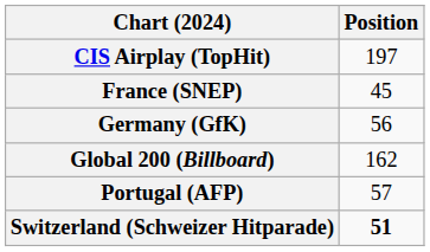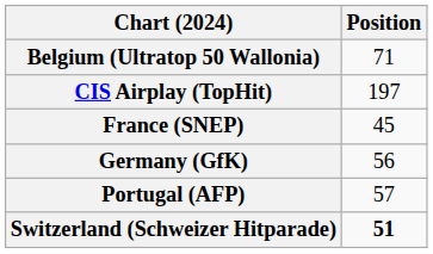 <table class="wikitable sortable plainrowheaders" style="text-align:center">
 <tr>
 <th scope="col">Chart (2024)</th>
 <th scope="col">Position</th>
+</tr>
+<tr>
+<th scope="row">Belgium (Ultratop 50 Wallonia)</th>
+<td>71</td>
 </tr>
 <tr>
 <th scope="row"><a href='#'>CIS</a> Airplay (TopHit)</th>
 <td>197</td>
 </tr>
 <tr>
 <th scope="row">France (SNEP)</th>
 <td>45</td>
 </tr>
 <tr>
 <th scope="row">Germany (GfK)</th>
 <td>56</td>
 </tr>
 <tr>
-<th scope="row">Global 200 (<em>Billboard</em>)</th>
-<td>162</td>
-</tr>
-<tr>
 <th scope="row">Portugal (AFP)</th>
 <td>57</td>
 </tr>
 <tr>
 <th scope="row">Switzerland (Schweizer Hitparade)</th>
 <td><strong>51</strong></td>
 </tr>
 </table>
